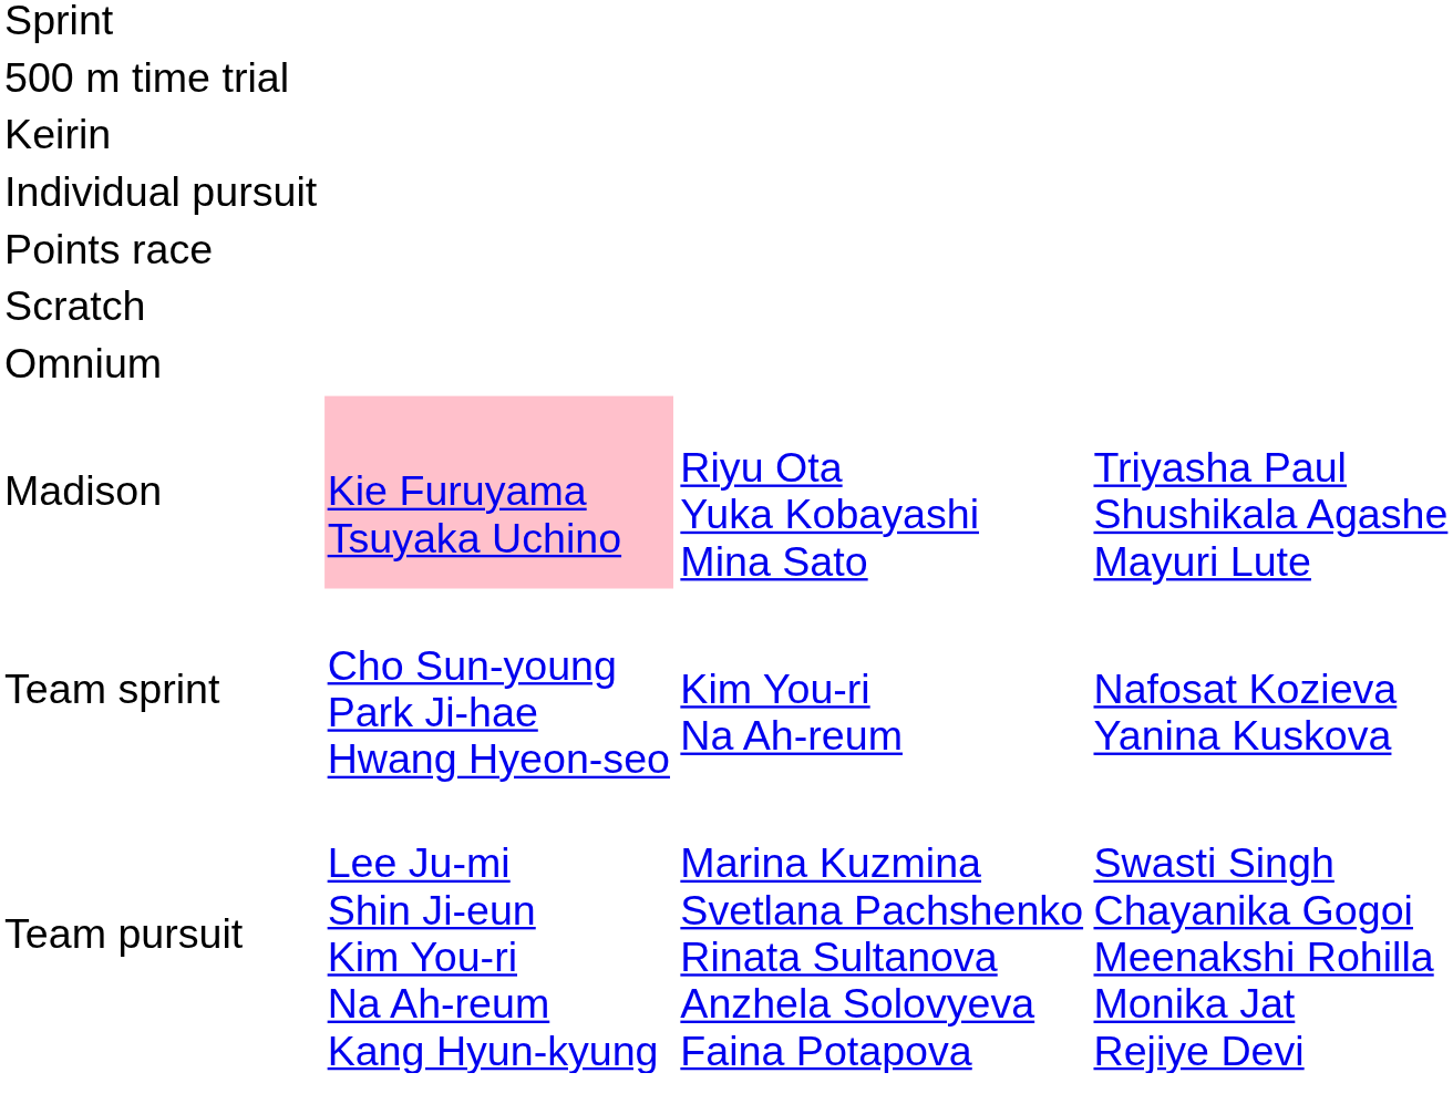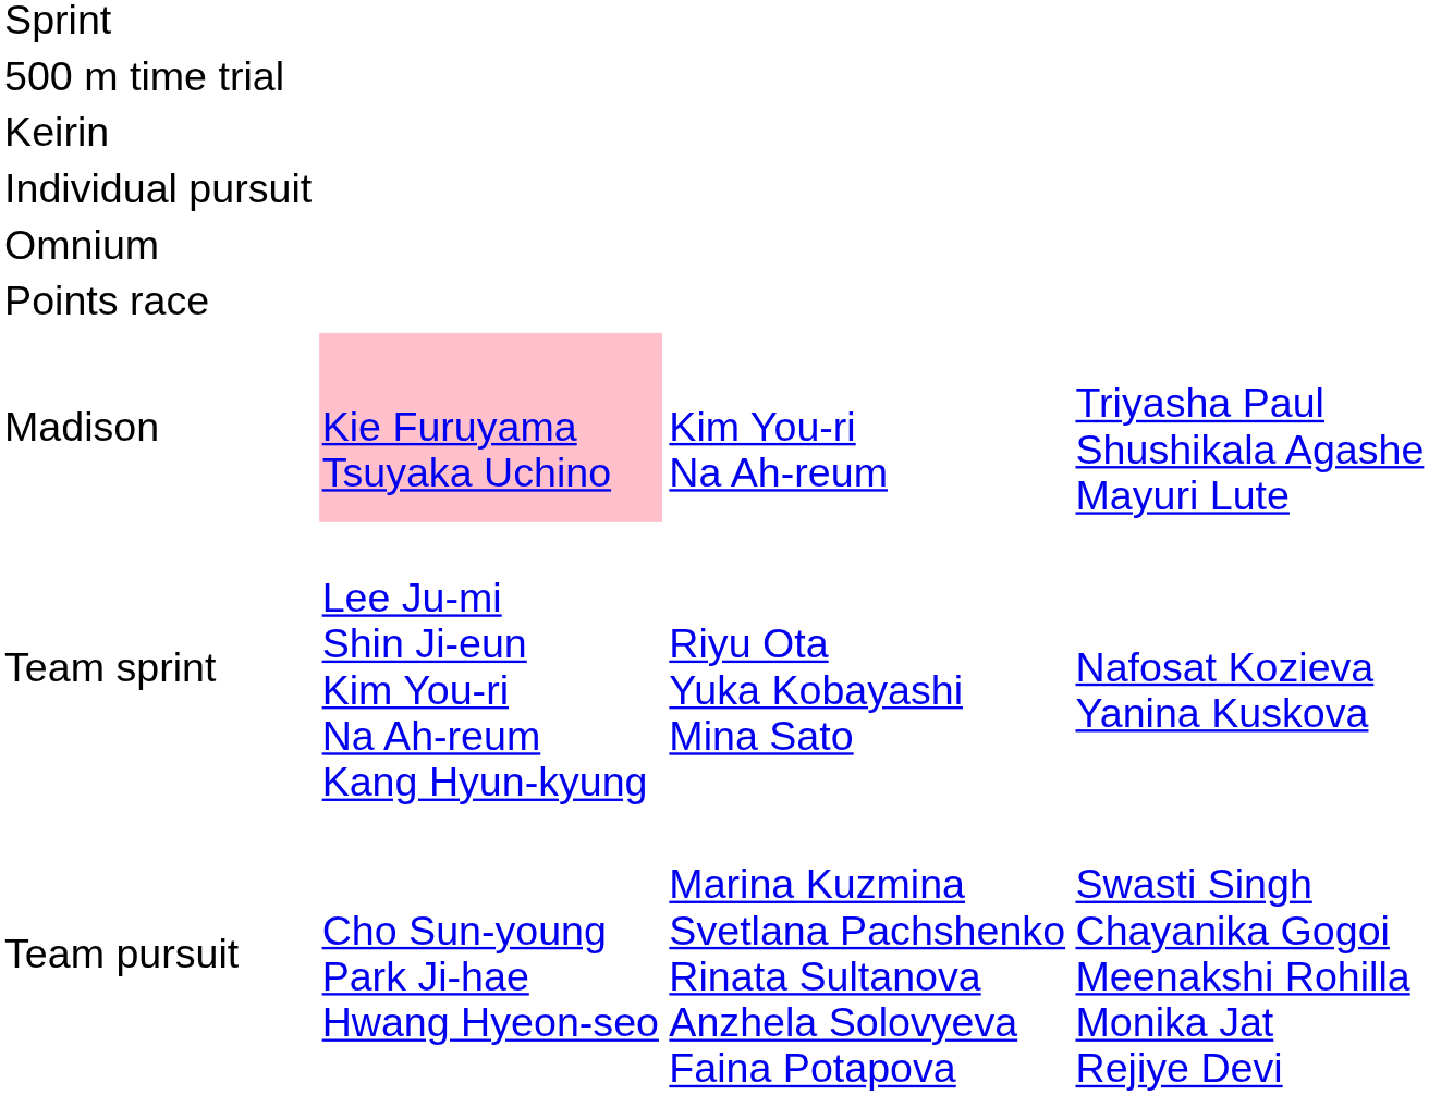 <table>
 <tr>
 <td>Sprint</td>
 <td></td>
 <td></td>
 <td></td>
 </tr>
 <tr>
 <td>500 m time trial</td>
 <td></td>
 <td></td>
 <td></td>
 </tr>
 <tr>
 <td>Keirin</td>
 <td></td>
 <td></td>
 <td></td>
 </tr>
 <tr>
 <td>Individual pursuit</td>
 <td></td>
 <td></td>
 <td></td>
 </tr>
 <tr>
-<td>Points race</td>
+<td>Omnium</td>
 <td></td>
 <td></td>
 <td></td>
 </tr>
 <tr>
-<td>Scratch</td>
-<td></td>
-<td></td>
-<td></td>
-</tr>
-<tr>
-<td>Omnium</td>
+<td>Points race</td>
 <td></td>
 <td></td>
 <td></td>
 </tr>
 <tr>
 <td>Madison</td>
 <td style="background: pink;"><br><a href='#'>Kie Furuyama</a><br><a href='#'>Tsuyaka Uchino</a></td>
-<td><br><a href='#'>Riyu Ota</a><br><a href='#'>Yuka Kobayashi</a><br><a href='#'>Mina Sato</a></td>
+<td><br><a href='#'>Kim You-ri</a><br><a href='#'>Na Ah-reum</a></td>
 <td><br><a href='#'>Triyasha Paul</a><br><a href='#'>Shushikala Agashe</a><br><a href='#'>Mayuri Lute</a></td>
 </tr>
 <tr>
 <td>Team sprint</td>
-<td><br><a href='#'>Cho Sun-young</a><br><a href='#'>Park Ji-hae</a><br><a href='#'>Hwang Hyeon-seo</a></td>
-<td><br><a href='#'>Kim You-ri</a><br><a href='#'>Na Ah-reum</a></td>
+<td><br><a href='#'>Lee Ju-mi</a><br><a href='#'>Shin Ji-eun</a><br><a href='#'>Kim You-ri</a><br><a href='#'>Na Ah-reum</a><br><a href='#'>Kang Hyun-kyung</a></td>
+<td><br><a href='#'>Riyu Ota</a><br><a href='#'>Yuka Kobayashi</a><br><a href='#'>Mina Sato</a></td>
 <td><br><a href='#'>Nafosat Kozieva</a><br><a href='#'>Yanina Kuskova</a></td>
 </tr>
 <tr>
 <td>Team pursuit</td>
-<td><br><a href='#'>Lee Ju-mi</a><br><a href='#'>Shin Ji-eun</a><br><a href='#'>Kim You-ri</a><br><a href='#'>Na Ah-reum</a><br><a href='#'>Kang Hyun-kyung</a></td>
+<td><br><a href='#'>Cho Sun-young</a><br><a href='#'>Park Ji-hae</a><br><a href='#'>Hwang Hyeon-seo</a></td>
 <td><br><a href='#'>Marina Kuzmina</a><br><a href='#'>Svetlana Pachshenko</a><br><a href='#'>Rinata Sultanova</a><br><a href='#'>Anzhela Solovyeva</a><br><a href='#'>Faina Potapova </a></td>
 <td><br><a href='#'>Swasti Singh</a><br><a href='#'>Chayanika Gogoi</a><br><a href='#'>Meenakshi Rohilla</a><br><a href='#'>Monika Jat</a><br><a href='#'>Rejiye Devi</a></td>
 </tr>
 </table>
